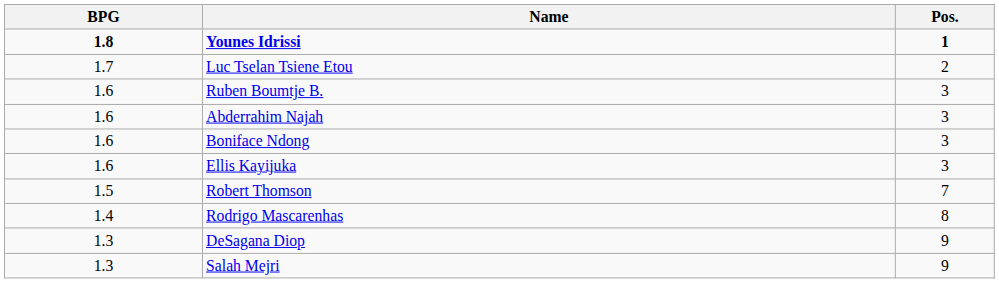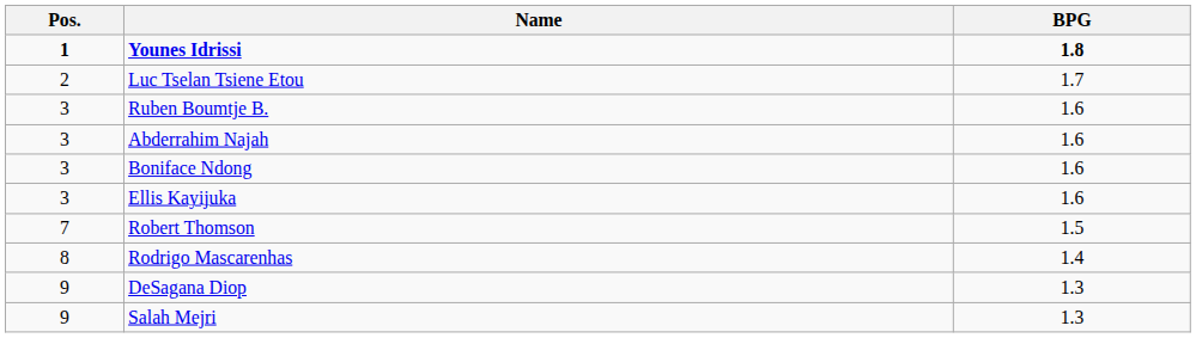 <table class=wikitable width="80%">
 <tr>
+<th width="10%">Pos.</th>
+<th width="70%">Name</th>
 <th width="20%">BPG</th>
-<th width="70%">Name</th>
-<th width="10%">Pos.</th>
 </tr>
 <tr>
+<td align=center><strong>1</strong></td>
+<td> <strong><a href='#'>Younes Idrissi</a></strong></td>
 <td align=center><strong>1.8</strong></td>
-<td> <strong><a href='#'>Younes Idrissi</a></strong></td>
-<td align=center><strong>1</strong></td>
 </tr>
 <tr>
+<td align=center>2</td>
+<td> <a href='#'>Luc Tselan Tsiene Etou</a></td>
 <td align=center>1.7</td>
-<td> <a href='#'>Luc Tselan Tsiene Etou</a></td>
-<td align=center>2</td>
 </tr>
 <tr>
+<td align=center>3</td>
+<td> <a href='#'>Ruben Boumtje B.</a></td>
 <td align=center>1.6</td>
-<td> <a href='#'>Ruben Boumtje B.</a></td>
-<td align=center>3</td>
 </tr>
 <tr>
+<td align=center>3</td>
+<td> <a href='#'>Abderrahim Najah</a></td>
 <td align=center>1.6</td>
-<td> <a href='#'>Abderrahim Najah</a></td>
-<td align=center>3</td>
 </tr>
 <tr>
+<td align=center>3</td>
+<td> <a href='#'>Boniface Ndong</a></td>
 <td align=center>1.6</td>
-<td> <a href='#'>Boniface Ndong</a></td>
-<td align=center>3</td>
 </tr>
 <tr>
+<td align=center>3</td>
+<td> <a href='#'>Ellis Kayijuka</a></td>
 <td align=center>1.6</td>
-<td> <a href='#'>Ellis Kayijuka</a></td>
-<td align=center>3</td>
 </tr>
 <tr>
+<td align=center>7</td>
+<td> <a href='#'>Robert Thomson</a></td>
 <td align=center>1.5</td>
-<td> <a href='#'>Robert Thomson</a></td>
-<td align=center>7</td>
 </tr>
 <tr>
+<td align=center>8</td>
+<td> <a href='#'>Rodrigo Mascarenhas</a></td>
 <td align=center>1.4</td>
-<td> <a href='#'>Rodrigo Mascarenhas</a></td>
-<td align=center>8</td>
 </tr>
 <tr>
+<td align=center>9</td>
+<td> <a href='#'>DeSagana Diop</a></td>
 <td align=center>1.3</td>
-<td> <a href='#'>DeSagana Diop</a></td>
-<td align=center>9</td>
 </tr>
 <tr>
+<td align=center>9</td>
+<td> <a href='#'>Salah Mejri</a></td>
 <td align=center>1.3</td>
-<td> <a href='#'>Salah Mejri</a></td>
-<td align=center>9</td>
 </tr>
 </table>
